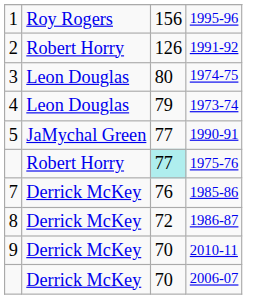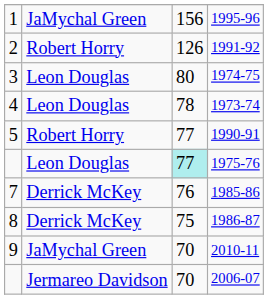 <table class="wikitable">
 <tr>
 </tr>
 <tr>
 <td>1</td>
-<td><a href='#'>Roy Rogers</a></td>
+<td><a href='#'>JaMychal Green</a></td>
 <td>156</td>
 <td style="font-size:80%;"><a href='#'>1995-96</a></td>
 </tr>
 <tr>
 <td>2</td>
 <td><a href='#'>Robert Horry</a></td>
 <td>126</td>
 <td style="font-size:80%;"><a href='#'>1991-92</a></td>
 </tr>
 <tr>
 <td>3</td>
 <td><a href='#'>Leon Douglas</a></td>
 <td>80</td>
 <td style="font-size:80%;"><a href='#'>1974-75</a></td>
 </tr>
 <tr>
 <td>4</td>
 <td><a href='#'>Leon Douglas</a></td>
-<td>79</td>
+<td>78</td>
 <td style="font-size:80%;"><a href='#'>1973-74</a></td>
 </tr>
 <tr>
 <td>5</td>
-<td><a href='#'>JaMychal Green</a></td>
+<td><a href='#'>Robert Horry</a></td>
 <td>77</td>
 <td style="font-size:80%;"><a href='#'>1990-91</a></td>
 </tr>
 <tr>
 <td></td>
-<td><a href='#'>Robert Horry</a></td>
+<td><a href='#'>Leon Douglas</a></td>
 <td style="background: paleturquoise;">77</td>
 <td style="font-size:80%;"><a href='#'>1975-76</a></td>
 </tr>
 <tr>
 <td>7</td>
 <td><a href='#'>Derrick McKey</a></td>
 <td>76</td>
 <td style="font-size:80%;"><a href='#'>1985-86</a></td>
 </tr>
 <tr>
 <td>8</td>
 <td><a href='#'>Derrick McKey</a></td>
-<td>72</td>
+<td>75</td>
 <td style="font-size:80%;"><a href='#'>1986-87</a></td>
 </tr>
 <tr>
 <td>9</td>
-<td><a href='#'>Derrick McKey</a></td>
+<td><a href='#'>JaMychal Green</a></td>
 <td>70</td>
 <td style="font-size:80%;"><a href='#'>2010-11</a></td>
 </tr>
 <tr>
 <td></td>
-<td><a href='#'>Derrick McKey</a></td>
+<td><a href='#'>Jermareo Davidson</a></td>
 <td>70</td>
 <td style="font-size:80%;"><a href='#'>2006-07</a></td>
 </tr>
 </table>
